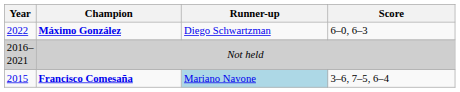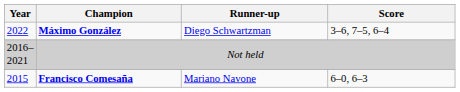 <table class="wikitable" style="font-size:90%">
 <tr>
 <th>Year</th>
 <th style="width:200px;">Champion</th>
 <th style="width:200px;">Runner-up</th>
 <th style="width:175px;">Score</th>
 </tr>
 <tr>
 <td><a href='#'>2022</a></td>
 <td> <strong><a href='#'>Máximo González</a></strong></td>
 <td> <a href='#'>Diego Schwartzman</a></td>
-<td>6–0, 6–3</td>
+<td>3–6, 7–5, 6–4</td>
 </tr>
 <tr>
 <td style="background:#cfcfcf">2016–2021</td>
 <td colspan=3 align=center style="background:#cfcfcf"><em>Not held</em></td>
 </tr>
 <tr>
 <td><a href='#'>2015</a></td>
 <td> <strong><a href='#'>Francisco Comesaña</a></strong></td>
-<td style="background: lightblue;"> <a href='#'>Mariano Navone</a></td>
-<td>3–6, 7–5, 6–4</td>
+<td> <a href='#'>Mariano Navone</a></td>
+<td>6–0, 6–3</td>
 </tr>
 </table>
